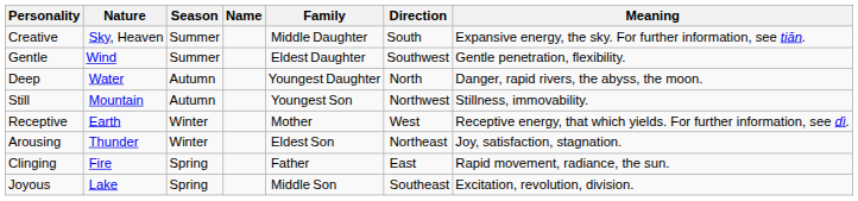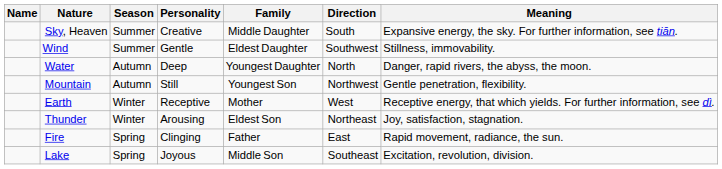 <table class="wikitable">
 <tr>
-<th>Personality<br></th>
+<th>Name<br></th>
 <th>Nature<br></th>
 <th>Season<br></th>
-<th>Name<br></th>
+<th>Personality<br></th>
 <th>Family<br></th>
 <th>Direction<br></th>
 <th>Meaning<br></th>
 </tr>
 <tr>
-<td>Creative</td>
+<td></td>
 <td> <a href='#'>Sky</a>, Heaven</td>
 <td>Summer</td>
-<td></td>
+<td>Creative</td>
 <td> Middle Daughter</td>
 <td> South</td>
 <td> Expansive energy, the sky. For further information, see <em><a href='#'>tiān</a>.</em></td>
 </tr>
 <tr>
-<td>Gentle</td>
+<td></td>
 <td> <a href='#'>Wind</a></td>
 <td>Summer</td>
-<td></td>
+<td>Gentle</td>
 <td> Eldest Daughter</td>
 <td>Southwest</td>
-<td> Gentle penetration, flexibility.</td>
+<td> Stillness, immovability.</td>
 </tr>
 <tr>
-<td>Deep</td>
+<td></td>
 <td> <a href='#'>Water</a></td>
 <td>Autumn</td>
-<td></td>
+<td>Deep</td>
 <td>Youngest Daughter</td>
 <td> North</td>
 <td> Danger, rapid rivers, the abyss, the moon.</td>
 </tr>
 <tr>
-<td>Still</td>
+<td></td>
 <td> <a href='#'>Mountain</a></td>
 <td>Autumn</td>
-<td></td>
+<td>Still</td>
 <td> Youngest Son</td>
 <td> Northwest</td>
-<td> Stillness, immovability.</td>
+<td> Gentle penetration, flexibility.</td>
 </tr>
 <tr>
-<td>Receptive</td>
+<td></td>
 <td> <a href='#'>Earth</a></td>
 <td>Winter</td>
-<td></td>
+<td>Receptive</td>
 <td> Mother</td>
 <td> West</td>
 <td> Receptive energy, that which yields. For further information, see <em><a href='#'>dì</a>.</em></td>
 </tr>
 <tr>
-<td>Arousing</td>
+<td></td>
 <td> <a href='#'>Thunder</a></td>
 <td>Winter</td>
-<td></td>
+<td>Arousing</td>
 <td> Eldest Son</td>
 <td> Northeast</td>
 <td> Joy, satisfaction, stagnation.</td>
 </tr>
 <tr>
-<td>Clinging</td>
+<td></td>
 <td> <a href='#'>Fire</a></td>
 <td>Spring</td>
-<td></td>
+<td>Clinging</td>
 <td> Father</td>
 <td> East</td>
 <td> Rapid movement, radiance, the sun.</td>
 </tr>
 <tr>
-<td>Joyous</td>
+<td></td>
 <td> <a href='#'>Lake</a></td>
 <td>Spring</td>
-<td></td>
+<td>Joyous</td>
 <td> Middle Son</td>
 <td> Southeast</td>
 <td> Excitation, revolution, division.</td>
 </tr>
 </table>
